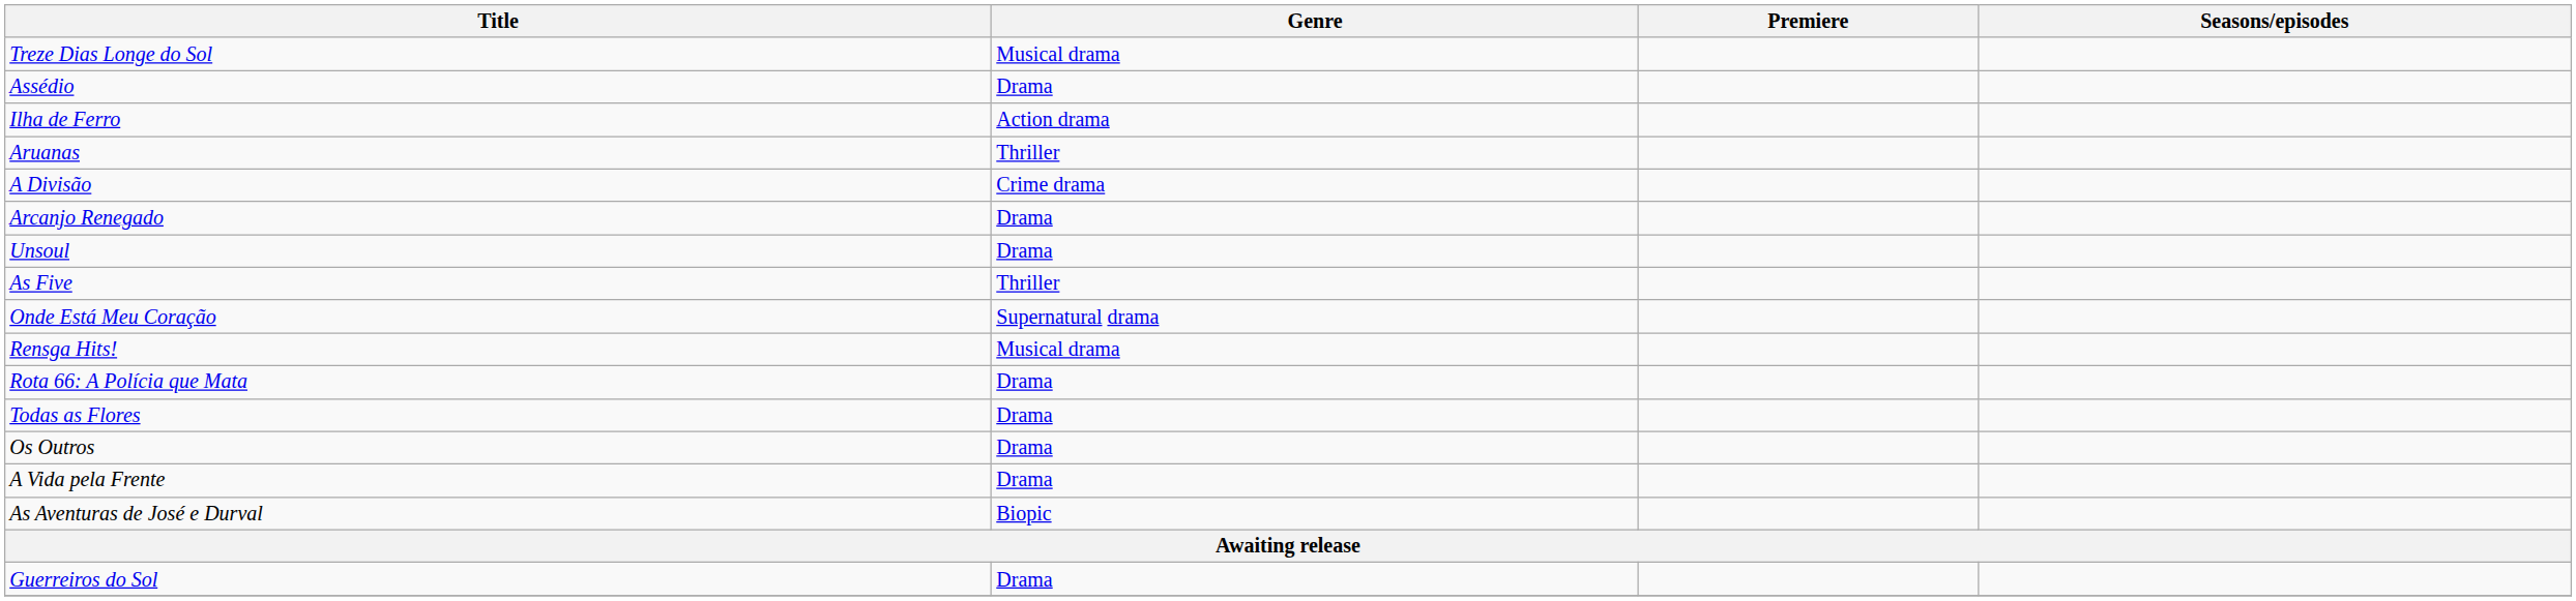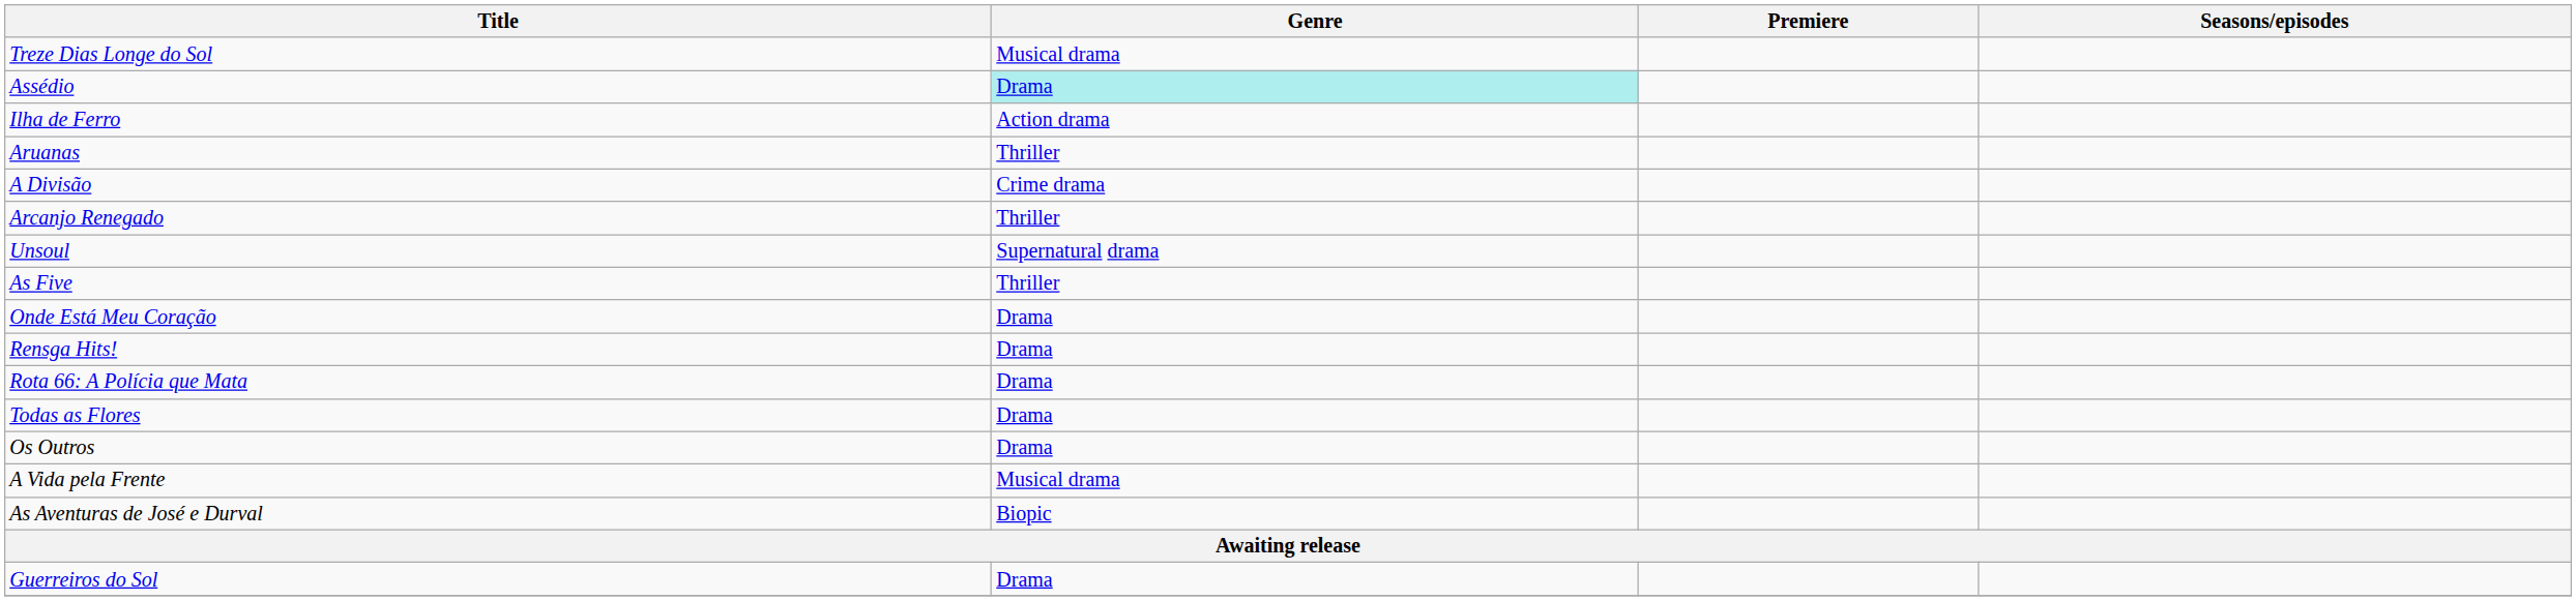 <table class="wikitable sortable" style="width:100%;">
 <tr>
 <th>Title</th>
 <th>Genre</th>
 <th>Premiere</th>
 <th>Seasons/episodes</th>
 </tr>
 <tr>
 <td><em><a href='#'>Treze Dias Longe do Sol</a></em></td>
 <td><a href='#'>Musical drama</a></td>
 <td></td>
 <td></td>
 </tr>
 <tr>
 <td><em><a href='#'>Assédio</a></em></td>
-<td><a href='#'>Drama</a></td>
+<td style="background: paleturquoise;"><a href='#'>Drama</a></td>
 <td></td>
 <td></td>
 </tr>
 <tr>
 <td><em><a href='#'>Ilha de Ferro</a></em></td>
 <td><a href='#'>Action drama</a></td>
 <td></td>
 <td></td>
 </tr>
 <tr>
 <td><em><a href='#'>Aruanas</a></em></td>
 <td><a href='#'>Thriller</a></td>
 <td></td>
 <td></td>
 </tr>
 <tr>
 <td><em><a href='#'>A Divisão</a></em></td>
 <td><a href='#'>Crime drama</a></td>
 <td></td>
 <td></td>
 </tr>
 <tr>
 <td><em><a href='#'>Arcanjo Renegado</a></em></td>
-<td><a href='#'>Drama</a></td>
+<td><a href='#'>Thriller</a></td>
 <td></td>
 <td></td>
 </tr>
 <tr>
 <td><em><a href='#'>Unsoul</a></em></td>
-<td><a href='#'>Drama</a></td>
+<td><a href='#'>Supernatural</a> <a href='#'>drama</a></td>
 <td></td>
 <td></td>
 </tr>
 <tr>
 <td><em><a href='#'>As Five</a></em></td>
 <td><a href='#'>Thriller</a></td>
 <td></td>
 <td></td>
 </tr>
 <tr>
 <td><em><a href='#'>Onde Está Meu Coração</a></em></td>
-<td><a href='#'>Supernatural</a> <a href='#'>drama</a></td>
+<td><a href='#'>Drama</a></td>
 <td></td>
 <td></td>
 </tr>
 <tr>
 <td><em><a href='#'>Rensga Hits!</a></em></td>
-<td><a href='#'>Musical drama</a></td>
+<td><a href='#'>Drama</a></td>
 <td></td>
 <td></td>
 </tr>
 <tr>
 <td><em><a href='#'>Rota 66: A Polícia que Mata</a></em></td>
 <td><a href='#'>Drama</a></td>
 <td></td>
 <td></td>
 </tr>
 <tr>
 <td><em><a href='#'>Todas as Flores</a></em></td>
 <td><a href='#'>Drama</a></td>
 <td></td>
 <td></td>
 </tr>
 <tr>
 <td><em>Os Outros</em></td>
 <td><a href='#'>Drama</a></td>
 <td></td>
 <td></td>
 </tr>
 <tr>
 <td><em>A Vida pela Frente</em></td>
-<td><a href='#'>Drama</a></td>
+<td><a href='#'>Musical drama</a></td>
 <td></td>
 <td></td>
 </tr>
 <tr>
 <td><em>As Aventuras de José e Durval</em></td>
 <td><a href='#'>Biopic</a></td>
 <td></td>
 <td></td>
 </tr>
 <tr>
 <th data-sort-value="zzz" colspan="6">Awaiting release </th>
 </tr>
 <tr>
 <td><em><a href='#'>Guerreiros do Sol</a></em></td>
 <td><a href='#'>Drama</a></td>
 <td></td>
 <td></td>
 </tr>
 <tr>
 </tr>
 </table>
